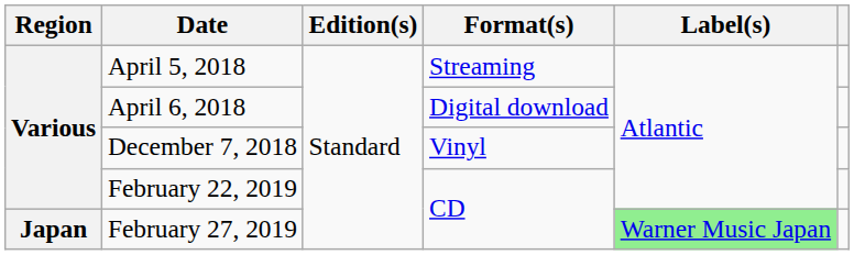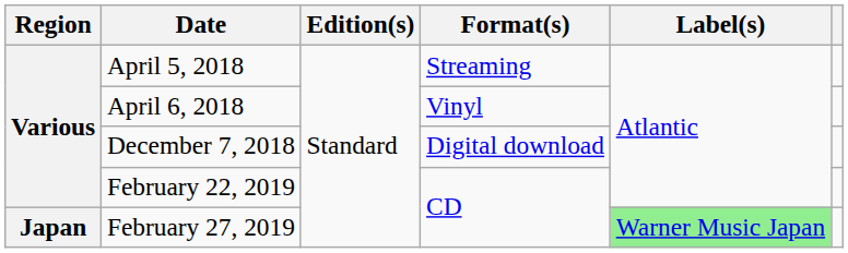 <table class="wikitable sortable plainrowheaders">
 <tr>
 <th scope="col">Region</th>
 <th scope="col">Date</th>
 <th scope="col">Edition(s)</th>
 <th scope="col">Format(s)</th>
 <th scope="col">Label(s)</th>
 <th scope="col"></th>
 </tr>
 <tr>
 <th scope="row" rowspan="4">Various</th>
 <td>April 5, 2018</td>
 <td rowspan="5">Standard</td>
 <td><a href='#'>Streaming</a></td>
 <td rowspan="4"><a href='#'>Atlantic</a></td>
 <td align="center"></td>
 </tr>
 <tr>
 <td>April 6, 2018</td>
-<td><a href='#'>Digital download</a></td>
+<td><a href='#'>Vinyl</a></td>
 <td align="center"></td>
 </tr>
 <tr>
 <td>December 7, 2018</td>
-<td><a href='#'>Vinyl</a></td>
+<td><a href='#'>Digital download</a></td>
 <td align="center"></td>
 </tr>
 <tr>
 <td>February 22, 2019</td>
 <td rowspan="2"><a href='#'>CD</a></td>
 <td align="center"></td>
 </tr>
 <tr>
 <th scope="row">Japan</th>
 <td>February 27, 2019</td>
 <td style="background: lightgreen;"><a href='#'>Warner Music Japan</a></td>
 <td align="center"></td>
 </tr>
 </table>
